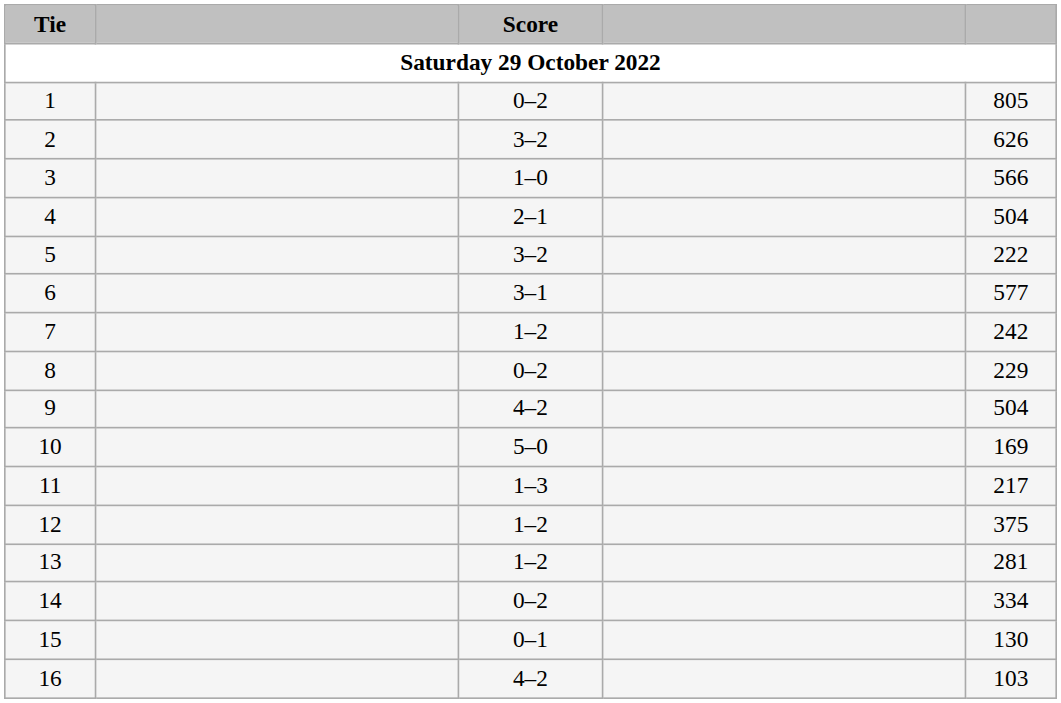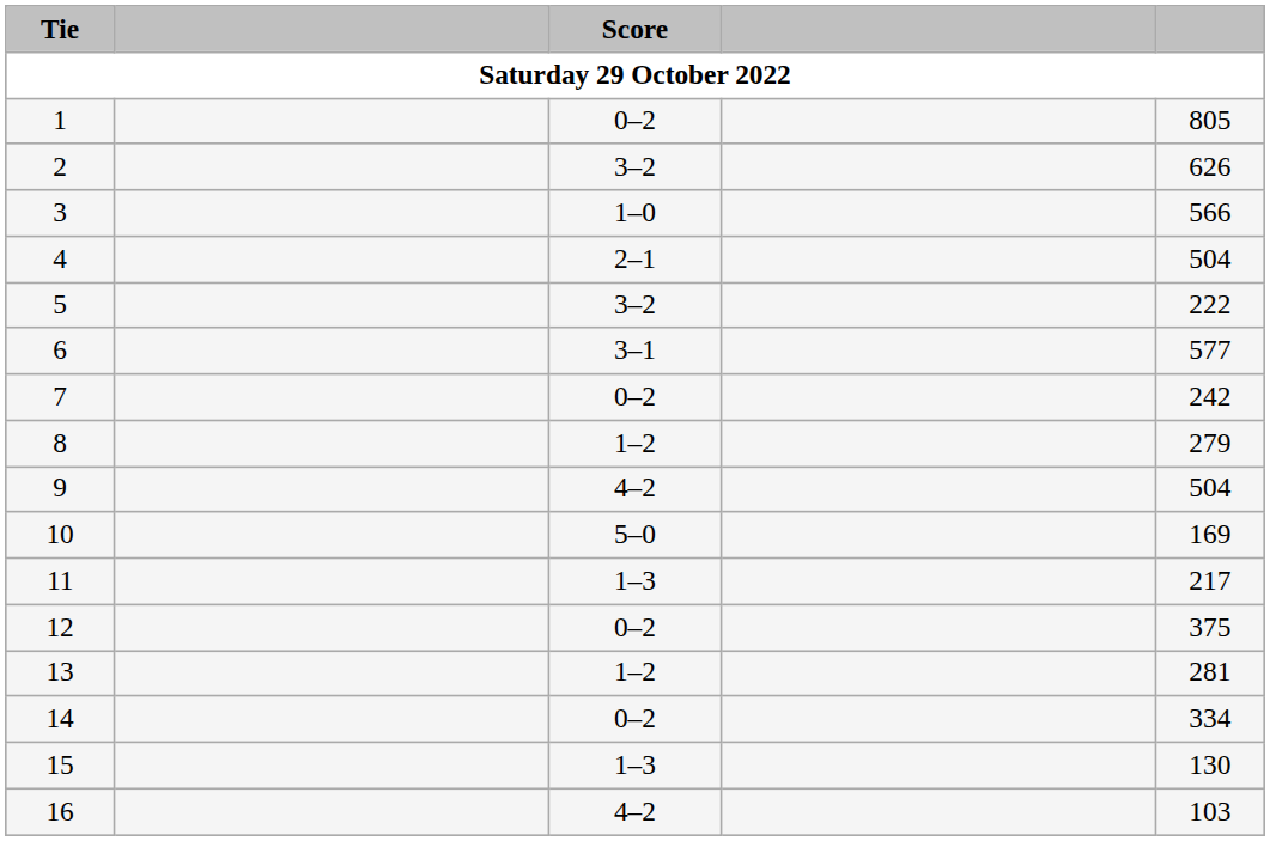 <table class="wikitable" style="width: 650px; background:WhiteSmoke; text-align:center; font-size:90%">
 <tr>
 <td scope="col" style="width:  7.50%; background:silver;"><strong>Tie</strong></td>
 <td scope="col" style="width: 30.00%; background:silver;"></td>
 <td scope="col" style="width: 12.00%; background:silver;"><strong>Score</strong></td>
 <td scope="col" style="width: 30.00%; background:silver;"></td>
 <td scope="col" style="width:  7.50%; background:silver;"></td>
 </tr>
 <tr>
 <td colspan="5" style= background:White><strong>Saturday 29 October 2022</strong></td>
 </tr>
 <tr>
 <td>1</td>
 <td></td>
 <td>0–2</td>
 <td></td>
 <td>805 </td>
 </tr>
 <tr>
 <td>2</td>
 <td></td>
 <td>3–2</td>
 <td></td>
 <td>626 </td>
 </tr>
 <tr>
 <td>3</td>
 <td></td>
 <td>1–0</td>
 <td></td>
 <td>566 </td>
 </tr>
 <tr>
 <td>4</td>
 <td></td>
 <td>2–1</td>
 <td></td>
 <td>504 </td>
 </tr>
 <tr>
 <td>5</td>
 <td></td>
 <td>3–2</td>
 <td></td>
 <td>222 </td>
 </tr>
 <tr>
 <td>6</td>
 <td></td>
 <td>3–1</td>
 <td></td>
 <td>577 </td>
 </tr>
 <tr>
 <td>7</td>
 <td></td>
-<td>1–2</td>
+<td>0–2</td>
 <td></td>
 <td>242 </td>
 </tr>
 <tr>
 <td>8</td>
 <td></td>
-<td>0–2</td>
+<td>1–2</td>
 <td></td>
-<td>229 </td>
+<td>279 </td>
 </tr>
 <tr>
 <td>9</td>
 <td></td>
 <td>4–2</td>
 <td></td>
 <td>504 </td>
 </tr>
 <tr>
 <td>10</td>
 <td></td>
 <td>5–0</td>
 <td></td>
 <td>169 </td>
 </tr>
 <tr>
 <td>11</td>
 <td></td>
 <td>1–3</td>
 <td></td>
 <td>217 </td>
 </tr>
 <tr>
 <td>12</td>
 <td></td>
-<td>1–2</td>
+<td>0–2</td>
 <td></td>
 <td>375 </td>
 </tr>
 <tr>
 <td>13</td>
 <td></td>
 <td>1–2</td>
 <td></td>
 <td>281 </td>
 </tr>
 <tr>
 <td>14</td>
 <td></td>
 <td>0–2</td>
 <td></td>
 <td>334 </td>
 </tr>
 <tr>
 <td>15</td>
 <td></td>
-<td>0–1</td>
+<td>1–3</td>
 <td></td>
 <td>130 </td>
 </tr>
 <tr>
 <td>16</td>
 <td></td>
 <td>4–2</td>
 <td></td>
 <td>103 </td>
 </tr>
 </table>
